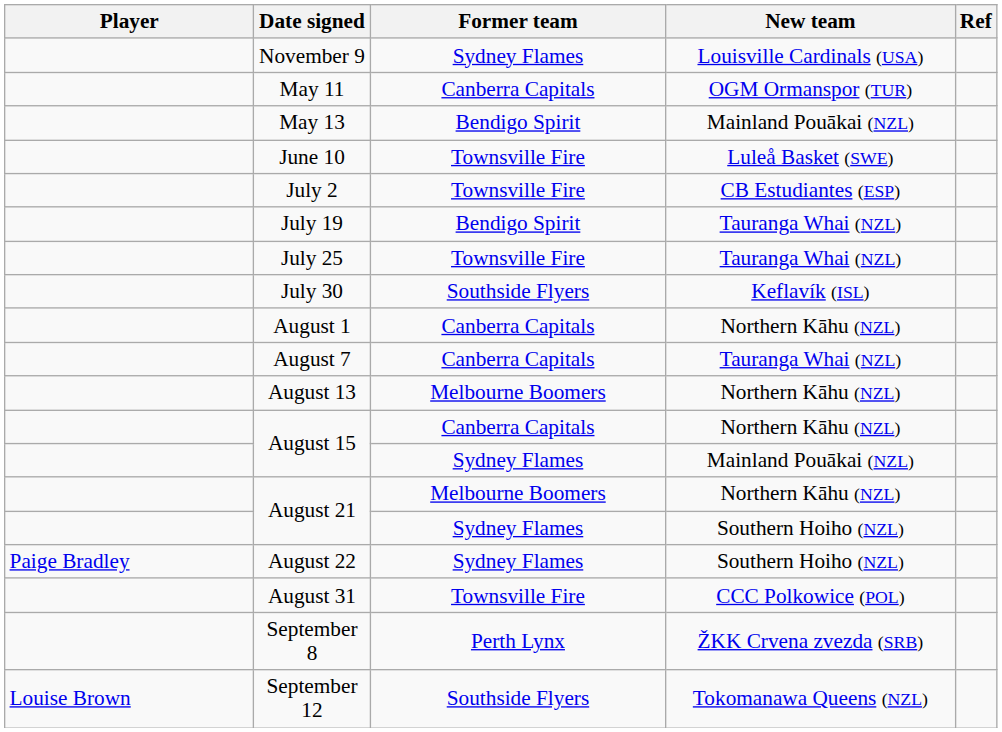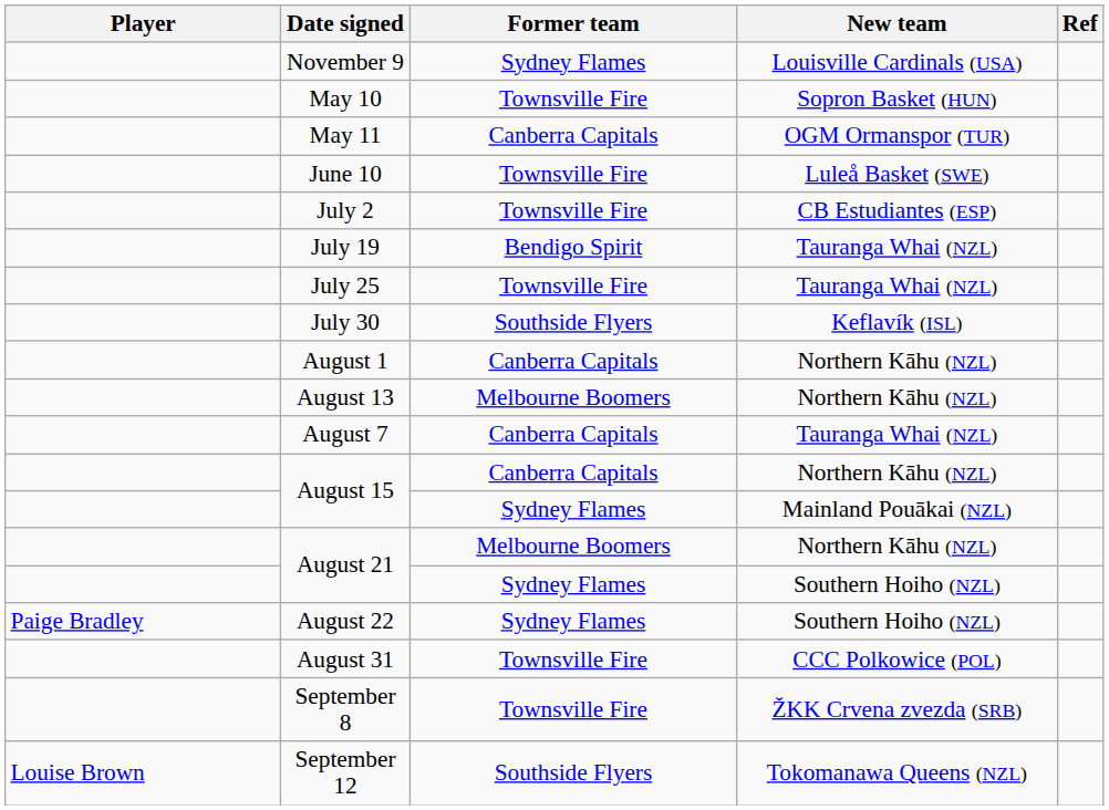 <table class="wikitable sortable" style="text-align:center">
 <tr>
 <th style="width:180px">Player</th>
 <th style="width:80px">Date signed</th>
 <th style="width:215px">Former team</th>
 <th style="width:210px">New team</th>
 <th class="unsortable">Ref</th>
 </tr>
 <tr>
 <td align="left"> </td>
 <td align="center">November 9</td>
 <td align="center"><a href='#'>Sydney Flames</a></td>
 <td align="center"><a href='#'>Louisville Cardinals</a> <small>(<a href='#'>USA</a>)</small></td>
 <td align="center"></td>
 </tr>
 <tr>
 <td align="left"> </td>
-<td align="center">May 11</td>
-<td align="center"><a href='#'>Canberra Capitals</a></td>
-<td align="center"><a href='#'>OGM Ormanspor</a> <small>(<a href='#'>TUR</a>)</small></td>
+<td align="center">May 10</td>
+<td align="center"><a href='#'>Townsville Fire</a></td>
+<td align="center"><a href='#'>Sopron Basket</a> <small>(<a href='#'>HUN</a>)</small></td>
 <td align="center"></td>
 </tr>
 <tr>
 <td align="left"> </td>
-<td align="center">May 13</td>
-<td align="center"><a href='#'>Bendigo Spirit</a></td>
-<td align="center">Mainland Pouākai <small>(<a href='#'>NZL</a>)</small></td>
+<td align="center">May 11</td>
+<td align="center"><a href='#'>Canberra Capitals</a></td>
+<td align="center"><a href='#'>OGM Ormanspor</a> <small>(<a href='#'>TUR</a>)</small></td>
 <td align="center"></td>
 </tr>
 <tr>
 <td align="left"> </td>
 <td align="center">June 10</td>
 <td align="center"><a href='#'>Townsville Fire</a></td>
 <td align="center"><a href='#'>Luleå Basket</a> <small>(<a href='#'>SWE</a>)</small></td>
 <td align="center"></td>
 </tr>
 <tr>
 <td align="left"> </td>
 <td align="center">July 2</td>
 <td align="center"><a href='#'>Townsville Fire</a></td>
 <td align="center"><a href='#'>CB Estudiantes</a> <small>(<a href='#'>ESP</a>)</small></td>
 <td align="center"></td>
 </tr>
 <tr>
 <td align="left"> </td>
 <td align="center">July 19</td>
 <td align="center"><a href='#'>Bendigo Spirit</a></td>
 <td align="center"><a href='#'>Tauranga Whai</a> <small>(<a href='#'>NZL</a>)</small></td>
 <td align="center"></td>
 </tr>
 <tr>
 <td align="left"> </td>
 <td align="center">July 25</td>
 <td align="center"><a href='#'>Townsville Fire</a></td>
 <td align="center"><a href='#'>Tauranga Whai</a> <small>(<a href='#'>NZL</a>)</small></td>
 <td align="center"></td>
 </tr>
 <tr>
 <td align="left"> </td>
 <td align="center">July 30</td>
 <td align="center"><a href='#'>Southside Flyers</a></td>
 <td align="center"><a href='#'>Keflavík</a> <small>(<a href='#'>ISL</a>)</small></td>
 <td align="center"></td>
 </tr>
 <tr>
 <td align="left"> </td>
 <td align="center">August 1</td>
 <td align="center"><a href='#'>Canberra Capitals</a></td>
 <td align="center">Northern Kāhu <small>(<a href='#'>NZL</a>)</small></td>
 <td align="center"></td>
 </tr>
 <tr>
 <td align="left"> </td>
-<td align="center">August 7</td>
-<td align="center"><a href='#'>Canberra Capitals</a></td>
-<td align="center"><a href='#'>Tauranga Whai</a> <small>(<a href='#'>NZL</a>)</small></td>
+<td align="center">August 13</td>
+<td align="center"><a href='#'>Melbourne Boomers</a></td>
+<td align="center">Northern Kāhu <small>(<a href='#'>NZL</a>)</small></td>
 <td align="center"></td>
 </tr>
 <tr>
 <td align="left"> </td>
-<td align="center">August 13</td>
-<td align="center"><a href='#'>Melbourne Boomers</a></td>
-<td align="center">Northern Kāhu <small>(<a href='#'>NZL</a>)</small></td>
+<td align="center">August 7</td>
+<td align="center"><a href='#'>Canberra Capitals</a></td>
+<td align="center"><a href='#'>Tauranga Whai</a> <small>(<a href='#'>NZL</a>)</small></td>
 <td align="center"></td>
 </tr>
 <tr>
 <td align="left"> </td>
 <td rowspan="2" align="center">August 15</td>
 <td align="center"><a href='#'>Canberra Capitals</a></td>
 <td align="center">Northern Kāhu <small>(<a href='#'>NZL</a>)</small></td>
 <td align="center"></td>
 </tr>
 <tr>
 <td align="left"> </td>
 <td align="center"><a href='#'>Sydney Flames</a></td>
 <td align="center">Mainland Pouākai <small>(<a href='#'>NZL</a>)</small></td>
 <td align="center"></td>
 </tr>
 <tr>
 <td align="left"> </td>
 <td rowspan="2" align="center">August 21</td>
 <td align="center"><a href='#'>Melbourne Boomers</a></td>
 <td align="center">Northern Kāhu <small>(<a href='#'>NZL</a>)</small></td>
 <td align="center"></td>
 </tr>
 <tr>
 <td align="left"> </td>
 <td align="center"><a href='#'>Sydney Flames</a></td>
 <td align="center">Southern Hoiho <small>(<a href='#'>NZL</a>)</small></td>
 <td align="center"></td>
 </tr>
 <tr>
 <td align="left"> <a href='#'>Paige Bradley</a></td>
 <td align="center">August 22</td>
 <td align="center"><a href='#'>Sydney Flames</a></td>
 <td align="center">Southern Hoiho <small>(<a href='#'>NZL</a>)</small></td>
 <td align="center"></td>
 </tr>
 <tr>
 <td align="left"> </td>
 <td align="center">August 31</td>
 <td align="center"><a href='#'>Townsville Fire</a></td>
 <td align="center"><a href='#'>CCC Polkowice</a> <small>(<a href='#'>POL</a>)</small></td>
 <td align="center"></td>
 </tr>
 <tr>
 <td align="left"> </td>
 <td align="center">September 8</td>
-<td align="center"><a href='#'>Perth Lynx</a></td>
+<td align="center"><a href='#'>Townsville Fire</a></td>
 <td align="center"><a href='#'>ŽKK Crvena zvezda</a> <small>(<a href='#'>SRB</a>)</small></td>
 <td align="center"></td>
 </tr>
 <tr>
 <td align="left"> <a href='#'>Louise Brown</a></td>
 <td align="center">September 12</td>
 <td align="center"><a href='#'>Southside Flyers</a></td>
 <td align="center"><a href='#'>Tokomanawa Queens</a> <small>(<a href='#'>NZL</a>)</small></td>
 <td align="center"></td>
 </tr>
 </table>
